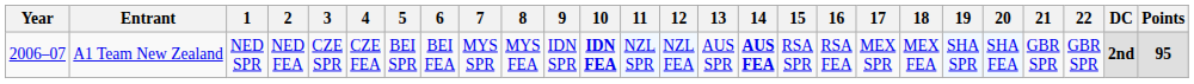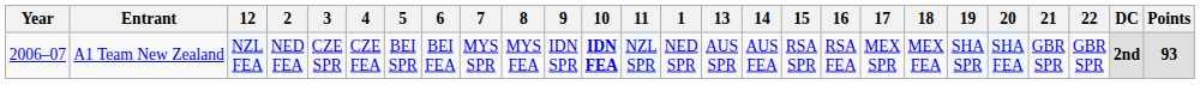 <table class="wikitable" style="text-align:center; font-size:90%">
 <tr>
 <th>Year</th>
 <th>Entrant</th>
-<th>1</th>
+<th>12</th>
 <th>2</th>
 <th>3</th>
 <th>4</th>
 <th>5</th>
 <th>6</th>
 <th>7</th>
 <th>8</th>
 <th>9</th>
 <th>10</th>
 <th>11</th>
-<th>12</th>
+<th>1</th>
 <th>13</th>
 <th>14</th>
 <th>15</th>
 <th>16</th>
 <th>17</th>
 <th>18</th>
 <th>19</th>
 <th>20</th>
 <th>21</th>
 <th>22</th>
 <th>DC</th>
 <th>Points</th>
 </tr>
 <tr>
 <td><a href='#'>2006–07</a></td>
 <td><a href='#'>A1 Team New Zealand</a></td>
-<td><a href='#'>NED<br>SPR</a></td>
+<td style="background:#F1F8FF;"><a href='#'>NZL<br>FEA</a><br></td>
 <td><a href='#'>NED<br>FEA</a></td>
 <td><a href='#'>CZE<br>SPR</a></td>
 <td><a href='#'>CZE<br>FEA</a></td>
 <td><a href='#'>BEI<br>SPR</a></td>
 <td><a href='#'>BEI<br>FEA</a></td>
 <td><a href='#'>MYS<br>SPR</a></td>
 <td><a href='#'>MYS<br>FEA</a></td>
 <td><a href='#'>IDN<br>SPR</a></td>
 <td><strong><a href='#'>IDN<br>FEA</a></strong></td>
 <td style="background:#F1F8FF;"><a href='#'>NZL<br>SPR</a><br></td>
-<td style="background:#F1F8FF;"><a href='#'>NZL<br>FEA</a><br></td>
+<td><a href='#'>NED<br>SPR</a></td>
 <td><a href='#'>AUS<br>SPR</a></td>
-<td><strong><a href='#'>AUS<br>FEA</a></strong></td>
+<td><a href='#'>AUS<br>FEA</a></td>
 <td><a href='#'>RSA<br>SPR</a></td>
 <td><a href='#'>RSA<br>FEA</a></td>
 <td><a href='#'>MEX<br>SPR</a></td>
 <td><a href='#'>MEX<br>FEA</a></td>
 <td style="background:#F1F8FF;"><a href='#'>SHA<br>SPR</a><br></td>
 <td style="background:#F1F8FF;"><a href='#'>SHA<br>FEA</a><br></td>
 <td><a href='#'>GBR<br>SPR</a></td>
 <td><a href='#'>GBR<br>SPR</a></td>
 <td style=background:#DFDFDF><strong>2nd</strong></td>
-<td style=background:#DFDFDF><strong>95</strong></td>
+<td style=background:#DFDFDF><strong>93</strong></td>
 </tr>
 </table>
